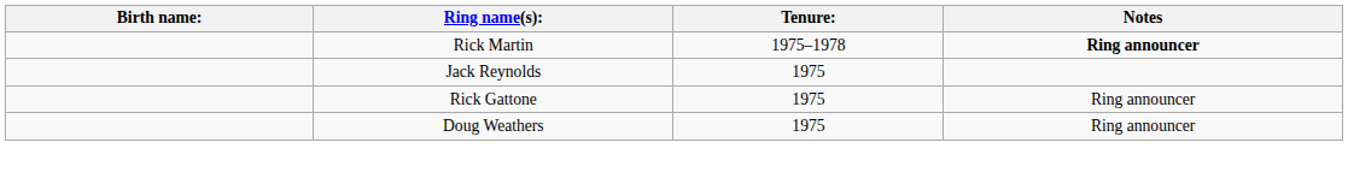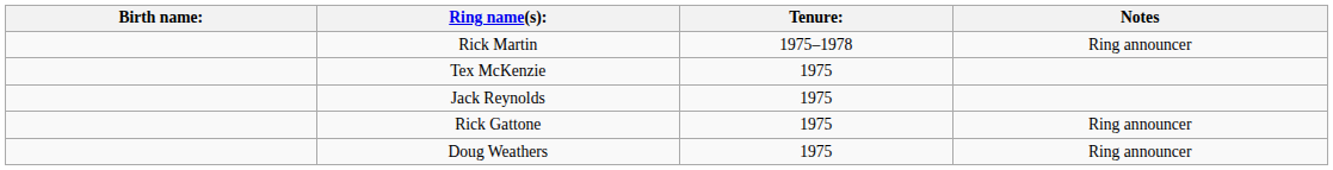 <table class="sortable wikitable" style="font-size:85%; text-align:center; width:70%;">
 <tr>
 <th>Birth name:</th>
 <th><a href='#'>Ring name</a>(s):</th>
 <th>Tenure:</th>
 <th>Notes</th>
 </tr>
 <tr>
 <td> </td>
 <td>Rick Martin</td>
 <td sort>1975–1978</td>
-<td><strong>Ring announcer</strong></td>
+<td>Ring announcer</td>
+</tr>
+<tr>
+<td></td>
+<td>Tex McKenzie</td>
+<td sort>1975</td>
+<td></td>
 </tr>
 <tr>
 <td> </td>
 <td>Jack Reynolds</td>
 <td sort>1975</td>
 <td></td>
 </tr>
 <tr>
 <td></td>
 <td>Rick Gattone</td>
 <td sort>1975</td>
 <td>Ring announcer</td>
 </tr>
 <tr>
 <td></td>
 <td>Doug Weathers</td>
 <td sort>1975</td>
 <td>Ring announcer</td>
 </tr>
 </table>
